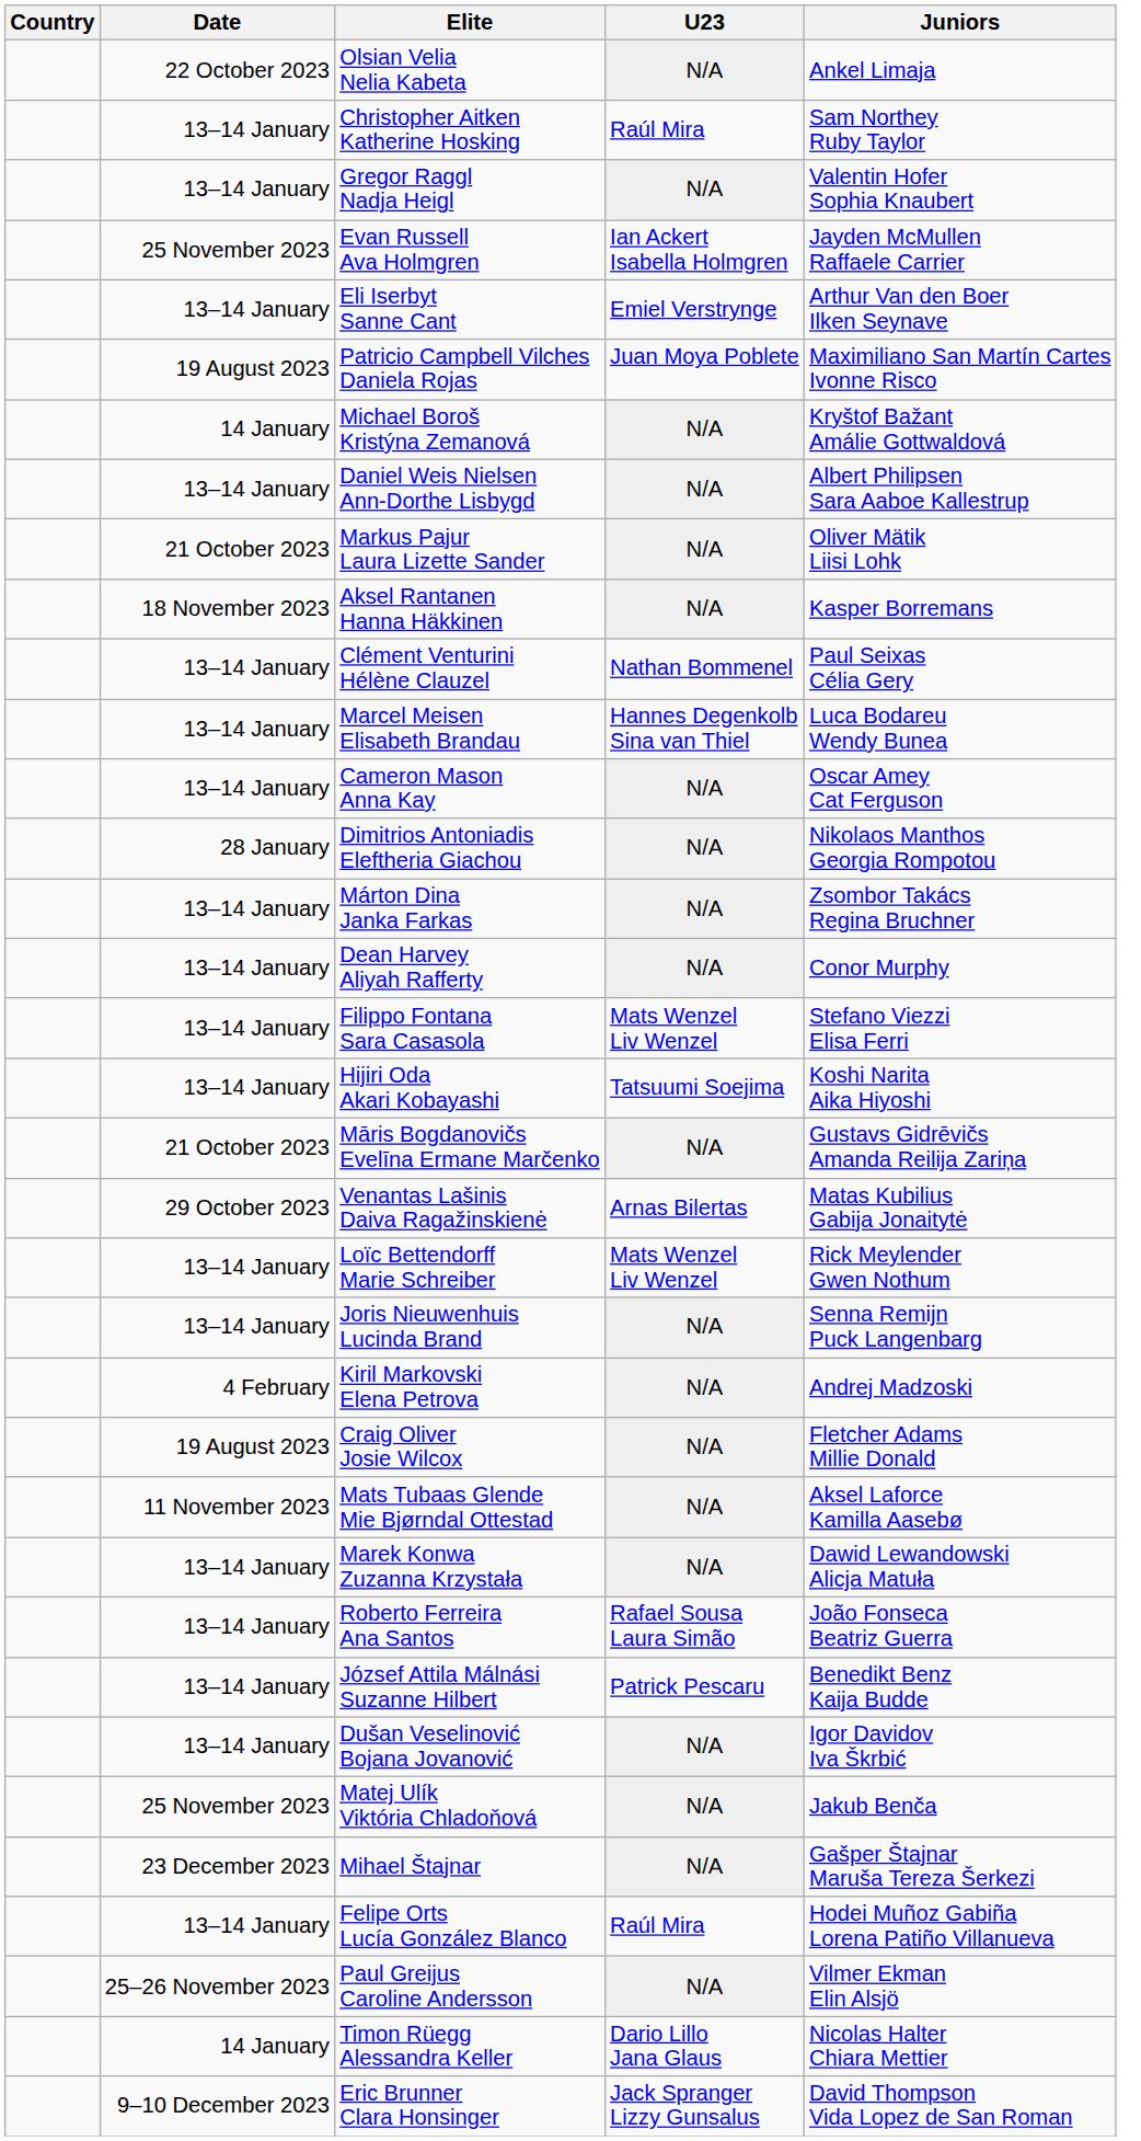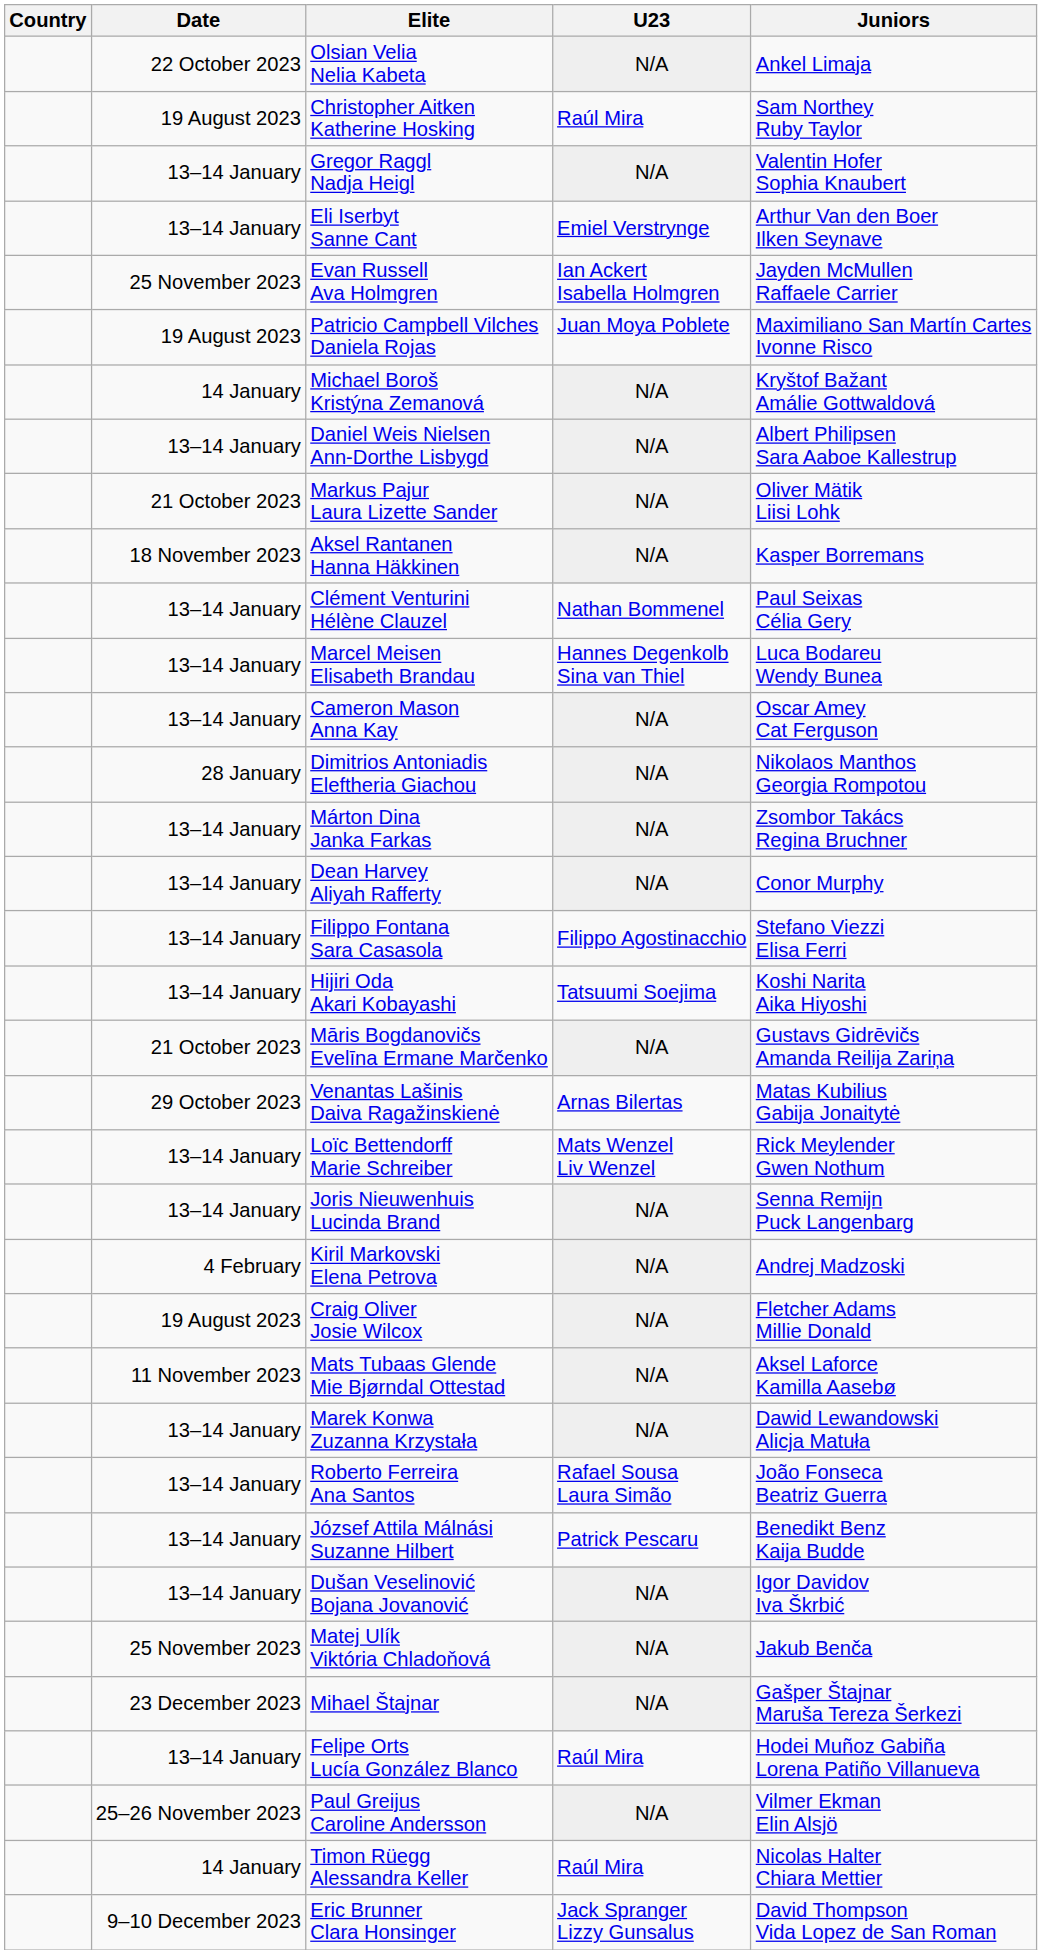 <table class="wikitable">
 <tr>
 <th>Country</th>
 <th>Date</th>
 <th>Elite</th>
 <th>U23</th>
 <th>Juniors</th>
 </tr>
 <tr>
 <td></td>
 <td align=right>22 October 2023</td>
 <td><a href='#'>Olsian Velia</a><br><a href='#'>Nelia Kabeta</a></td>
 <td align=center bgcolor="#EFEFEF">N/A</td>
 <td><a href='#'>Ankel Limaja</a><br></td>
 </tr>
 <tr>
 <td></td>
-<td align=right>13–14 January</td>
+<td align=right>19 August 2023</td>
 <td><a href='#'>Christopher Aitken</a><br><a href='#'>Katherine Hosking</a></td>
 <td><a href='#'>Raúl Mira</a></td>
 <td><a href='#'>Sam Northey</a><br><a href='#'>Ruby Taylor</a></td>
 </tr>
 <tr>
 <td></td>
 <td align=right>13–14 January</td>
 <td><a href='#'>Gregor Raggl</a><br><a href='#'>Nadja Heigl</a></td>
 <td align=center bgcolor="#EFEFEF">N/A</td>
 <td><a href='#'>Valentin Hofer</a><br><a href='#'>Sophia Knaubert</a></td>
 </tr>
 <tr>
 <td></td>
+<td align=right>13–14 January</td>
+<td><a href='#'>Eli Iserbyt</a><br><a href='#'>Sanne Cant</a></td>
+<td><a href='#'>Emiel Verstrynge</a><br></td>
+<td><a href='#'>Arthur Van den Boer</a><br><a href='#'>Ilken Seynave</a></td>
+</tr>
+<tr>
+<td></td>
 <td align=right>25 November 2023</td>
 <td><a href='#'>Evan Russell</a><br><a href='#'>Ava Holmgren</a></td>
 <td><a href='#'>Ian Ackert</a><br><a href='#'>Isabella Holmgren</a></td>
 <td><a href='#'>Jayden McMullen</a><br><a href='#'>Raffaele Carrier</a></td>
-</tr>
-<tr>
-<td></td>
-<td align=right>13–14 January</td>
-<td><a href='#'>Eli Iserbyt</a><br><a href='#'>Sanne Cant</a></td>
-<td><a href='#'>Emiel Verstrynge</a><br></td>
-<td><a href='#'>Arthur Van den Boer</a><br><a href='#'>Ilken Seynave</a></td>
 </tr>
 <tr>
 <td></td>
 <td align=right>19 August 2023</td>
 <td><a href='#'>Patricio Campbell Vilches</a><br><a href='#'>Daniela Rojas</a></td>
 <td><a href='#'>Juan Moya Poblete</a><br><br></td>
 <td><a href='#'>Maximiliano San Martín Cartes</a><br><a href='#'>Ivonne Risco</a></td>
 </tr>
 <tr>
 <td></td>
 <td align=right>14 January</td>
 <td><a href='#'>Michael Boroš</a><br><a href='#'>Kristýna Zemanová</a></td>
 <td align=center bgcolor="#EFEFEF">N/A</td>
 <td><a href='#'>Kryštof Bažant</a><br><a href='#'>Amálie Gottwaldová</a></td>
 </tr>
 <tr>
 <td></td>
 <td align=right>13–14 January</td>
 <td><a href='#'>Daniel Weis Nielsen</a><br><a href='#'>Ann-Dorthe Lisbygd</a></td>
 <td align=center bgcolor="#EFEFEF">N/A</td>
 <td><a href='#'>Albert Philipsen</a><br><a href='#'>Sara Aaboe Kallestrup</a></td>
 </tr>
 <tr>
 <td></td>
 <td align=right>21 October 2023</td>
 <td><a href='#'>Markus Pajur</a><br><a href='#'>Laura Lizette Sander</a></td>
 <td align=center bgcolor="#EFEFEF">N/A</td>
 <td><a href='#'>Oliver Mätik</a><br><a href='#'>Liisi Lohk</a></td>
 </tr>
 <tr>
 <td></td>
 <td align=right>18 November 2023</td>
 <td><a href='#'>Aksel Rantanen</a><br><a href='#'>Hanna Häkkinen</a></td>
 <td align=center bgcolor="#EFEFEF">N/A</td>
 <td><a href='#'>Kasper Borremans</a></td>
 </tr>
 <tr>
 <td></td>
 <td align=right>13–14 January</td>
 <td><a href='#'>Clément Venturini</a><br><a href='#'>Hélène Clauzel</a></td>
 <td><a href='#'>Nathan Bommenel</a><br></td>
 <td><a href='#'>Paul Seixas</a><br><a href='#'>Célia Gery</a></td>
 </tr>
 <tr>
 <td></td>
 <td align=right>13–14 January</td>
 <td><a href='#'>Marcel Meisen</a><br><a href='#'>Elisabeth Brandau</a></td>
 <td><a href='#'>Hannes Degenkolb</a><br><a href='#'>Sina van Thiel</a></td>
 <td><a href='#'>Luca Bodareu</a><br><a href='#'>Wendy Bunea</a></td>
 </tr>
 <tr>
 <td></td>
 <td align=right>13–14 January</td>
 <td><a href='#'>Cameron Mason</a><br><a href='#'>Anna Kay</a></td>
 <td align=center bgcolor="#EFEFEF">N/A</td>
 <td><a href='#'>Oscar Amey</a><br><a href='#'>Cat Ferguson</a></td>
 </tr>
 <tr>
 <td></td>
 <td align=right>28 January</td>
 <td><a href='#'>Dimitrios Antoniadis</a><br><a href='#'>Eleftheria Giachou</a></td>
 <td align=center bgcolor="#EFEFEF">N/A</td>
 <td><a href='#'>Nikolaos Manthos</a><br><a href='#'>Georgia Rompotou</a></td>
 </tr>
 <tr>
 <td></td>
 <td align=right>13–14 January</td>
 <td><a href='#'>Márton Dina</a><br><a href='#'>Janka Farkas</a></td>
 <td align=center bgcolor="#EFEFEF">N/A</td>
 <td><a href='#'>Zsombor Takács</a><br><a href='#'>Regina Bruchner</a></td>
 </tr>
 <tr>
 <td></td>
 <td align=right>13–14 January</td>
 <td><a href='#'>Dean Harvey</a><br><a href='#'>Aliyah Rafferty</a></td>
 <td align=center bgcolor="#EFEFEF">N/A</td>
 <td><a href='#'>Conor Murphy</a></td>
 </tr>
 <tr>
 <td></td>
 <td align=right>13–14 January</td>
 <td><a href='#'>Filippo Fontana</a><br><a href='#'>Sara Casasola</a></td>
-<td><a href='#'>Mats Wenzel</a><br><a href='#'>Liv Wenzel</a></td>
+<td><a href='#'>Filippo Agostinacchio</a></td>
 <td><a href='#'>Stefano Viezzi</a><br><a href='#'>Elisa Ferri</a></td>
 </tr>
 <tr>
 <td></td>
 <td align=right>13–14 January</td>
 <td><a href='#'>Hijiri Oda</a><br><a href='#'>Akari Kobayashi</a></td>
 <td><a href='#'>Tatsuumi Soejima</a></td>
 <td><a href='#'>Koshi Narita</a><br><a href='#'>Aika Hiyoshi</a></td>
 </tr>
 <tr>
 <td></td>
 <td align=right>21 October 2023</td>
 <td><a href='#'>Māris Bogdanovičs</a><br><a href='#'>Evelīna Ermane Marčenko</a></td>
 <td align=center bgcolor="#EFEFEF">N/A</td>
 <td><a href='#'>Gustavs Gidrēvičs</a><br><a href='#'>Amanda Reilija Zariņa</a></td>
 </tr>
 <tr>
 <td></td>
 <td align=right>29 October 2023</td>
 <td><a href='#'>Venantas Lašinis</a><br><a href='#'>Daiva Ragažinskienė</a></td>
 <td><a href='#'>Arnas Bilertas</a></td>
 <td><a href='#'>Matas Kubilius</a><br><a href='#'>Gabija Jonaitytė</a></td>
 </tr>
 <tr>
 <td></td>
 <td align=right>13–14 January</td>
 <td><a href='#'>Loïc Bettendorff</a><br><a href='#'>Marie Schreiber</a></td>
 <td><a href='#'>Mats Wenzel</a><br><a href='#'>Liv Wenzel</a></td>
 <td><a href='#'>Rick Meylender</a><br><a href='#'>Gwen Nothum</a></td>
 </tr>
 <tr>
 <td></td>
 <td align=right>13–14 January</td>
 <td><a href='#'>Joris Nieuwenhuis</a><br><a href='#'>Lucinda Brand</a></td>
 <td align=center bgcolor="#EFEFEF">N/A</td>
 <td><a href='#'>Senna Remijn</a><br><a href='#'>Puck Langenbarg</a></td>
 </tr>
 <tr>
 <td></td>
 <td align=right>4 February</td>
 <td><a href='#'>Kiril Markovski</a><br><a href='#'>Elena Petrova</a></td>
 <td align=center bgcolor="#EFEFEF">N/A</td>
 <td><a href='#'>Andrej Madzoski</a></td>
 </tr>
 <tr>
 <td></td>
 <td align=right>19 August 2023</td>
 <td><a href='#'>Craig Oliver</a><br><a href='#'>Josie Wilcox</a></td>
 <td align=center bgcolor="#EFEFEF">N/A</td>
 <td><a href='#'>Fletcher Adams</a><br><a href='#'>Millie Donald</a></td>
 </tr>
 <tr>
 <td></td>
 <td align=right>11 November 2023</td>
 <td><a href='#'>Mats Tubaas Glende</a><br><a href='#'>Mie Bjørndal Ottestad</a></td>
 <td align=center bgcolor="#EFEFEF">N/A</td>
 <td><a href='#'>Aksel Laforce</a><br><a href='#'>Kamilla Aasebø</a></td>
 </tr>
 <tr>
 <td></td>
 <td align=right>13–14 January</td>
 <td><a href='#'>Marek Konwa</a><br><a href='#'>Zuzanna Krzystała</a></td>
 <td align=center bgcolor="#EFEFEF">N/A</td>
 <td><a href='#'>Dawid Lewandowski</a><br><a href='#'>Alicja Matuła</a></td>
 </tr>
 <tr>
 <td></td>
 <td align=right>13–14 January</td>
 <td><a href='#'>Roberto Ferreira</a><br><a href='#'>Ana Santos</a></td>
 <td><a href='#'>Rafael Sousa</a><br><a href='#'>Laura Simão</a></td>
 <td><a href='#'>João Fonseca</a><br><a href='#'>Beatriz Guerra</a></td>
 </tr>
 <tr>
 <td></td>
 <td align=right>13–14 January</td>
 <td><a href='#'>József Attila Málnási</a><br><a href='#'>Suzanne Hilbert</a></td>
 <td><a href='#'>Patrick Pescaru</a></td>
 <td><a href='#'>Benedikt Benz</a><br><a href='#'>Kaija Budde</a></td>
 </tr>
 <tr>
 <td></td>
 <td align=right>13–14 January</td>
 <td><a href='#'>Dušan Veselinović</a><br><a href='#'>Bojana Jovanović</a></td>
 <td align=center bgcolor="#EFEFEF">N/A</td>
 <td><a href='#'>Igor Davidov</a><br><a href='#'>Iva Škrbić</a></td>
 </tr>
 <tr>
 <td></td>
 <td align=right>25 November 2023</td>
 <td><a href='#'>Matej Ulík</a><br><a href='#'>Viktória Chladoňová</a></td>
 <td align=center bgcolor="#EFEFEF">N/A</td>
 <td><a href='#'>Jakub Benča</a></td>
 </tr>
 <tr>
 <td></td>
 <td align=right>23 December 2023</td>
 <td><a href='#'>Mihael Štajnar</a><br></td>
 <td align=center bgcolor="#EFEFEF">N/A</td>
 <td><a href='#'>Gašper Štajnar</a><br><a href='#'>Maruša Tereza Šerkezi</a></td>
 </tr>
 <tr>
 <td></td>
 <td align=right>13–14 January</td>
 <td><a href='#'>Felipe Orts</a><br><a href='#'>Lucía González Blanco</a></td>
 <td><a href='#'>Raúl Mira</a></td>
 <td><a href='#'>Hodei Muñoz Gabiña</a><br><a href='#'>Lorena Patiño Villanueva</a></td>
 </tr>
 <tr>
 <td></td>
 <td align=right>25–26 November 2023</td>
 <td><a href='#'>Paul Greijus</a><br><a href='#'>Caroline Andersson</a></td>
 <td align=center bgcolor="#EFEFEF">N/A</td>
 <td><a href='#'>Vilmer Ekman</a><br><a href='#'>Elin Alsjö</a></td>
 </tr>
 <tr>
 <td></td>
 <td align=right>14 January</td>
 <td><a href='#'>Timon Rüegg</a><br><a href='#'>Alessandra Keller</a></td>
-<td><a href='#'>Dario Lillo</a><br><a href='#'>Jana Glaus</a></td>
+<td><a href='#'>Raúl Mira</a></td>
 <td><a href='#'>Nicolas Halter</a><br><a href='#'>Chiara Mettier</a></td>
 </tr>
 <tr>
 <td></td>
 <td align=right>9–10 December 2023</td>
 <td><a href='#'>Eric Brunner</a><br><a href='#'>Clara Honsinger</a></td>
 <td><a href='#'>Jack Spranger</a><br><a href='#'>Lizzy Gunsalus</a></td>
 <td><a href='#'>David Thompson</a><br><a href='#'>Vida Lopez de San Roman</a></td>
 </tr>
 </table>
